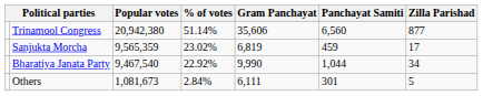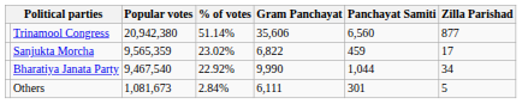 <table class="wikitable">
 <tr>
 <th colspan="2">Political parties</th>
 <th>Popular votes</th>
 <th>% of votes</th>
 <th><strong>Gram Panchayat</strong></th>
 <th><strong>Panchayat Samiti</strong></th>
 <th><strong>Zilla Parishad</strong></th>
 </tr>
 <tr>
 <td></td>
 <td><a href='#'>Trinamool Congress</a></td>
 <td>20,942,380</td>
 <td>51.14%</td>
 <td>35,606</td>
 <td>6,560</td>
 <td>877</td>
 </tr>
 <tr>
 <td></td>
 <td><a href='#'>Sanjukta Morcha</a></td>
 <td>9,565,359</td>
 <td>23.02%</td>
-<td>6,819</td>
+<td>6,822</td>
 <td>459</td>
 <td>17</td>
 </tr>
 <tr>
 <td></td>
 <td><a href='#'>Bharatiya Janata Party</a></td>
 <td>9,467,540</td>
 <td>22.92%</td>
 <td>9,990</td>
 <td>1,044</td>
 <td>34</td>
 </tr>
 <tr>
 <td></td>
 <td>Others</td>
 <td>1,081,673</td>
 <td>2.84%</td>
 <td>6,111</td>
 <td>301</td>
 <td>5</td>
 </tr>
 </table>
